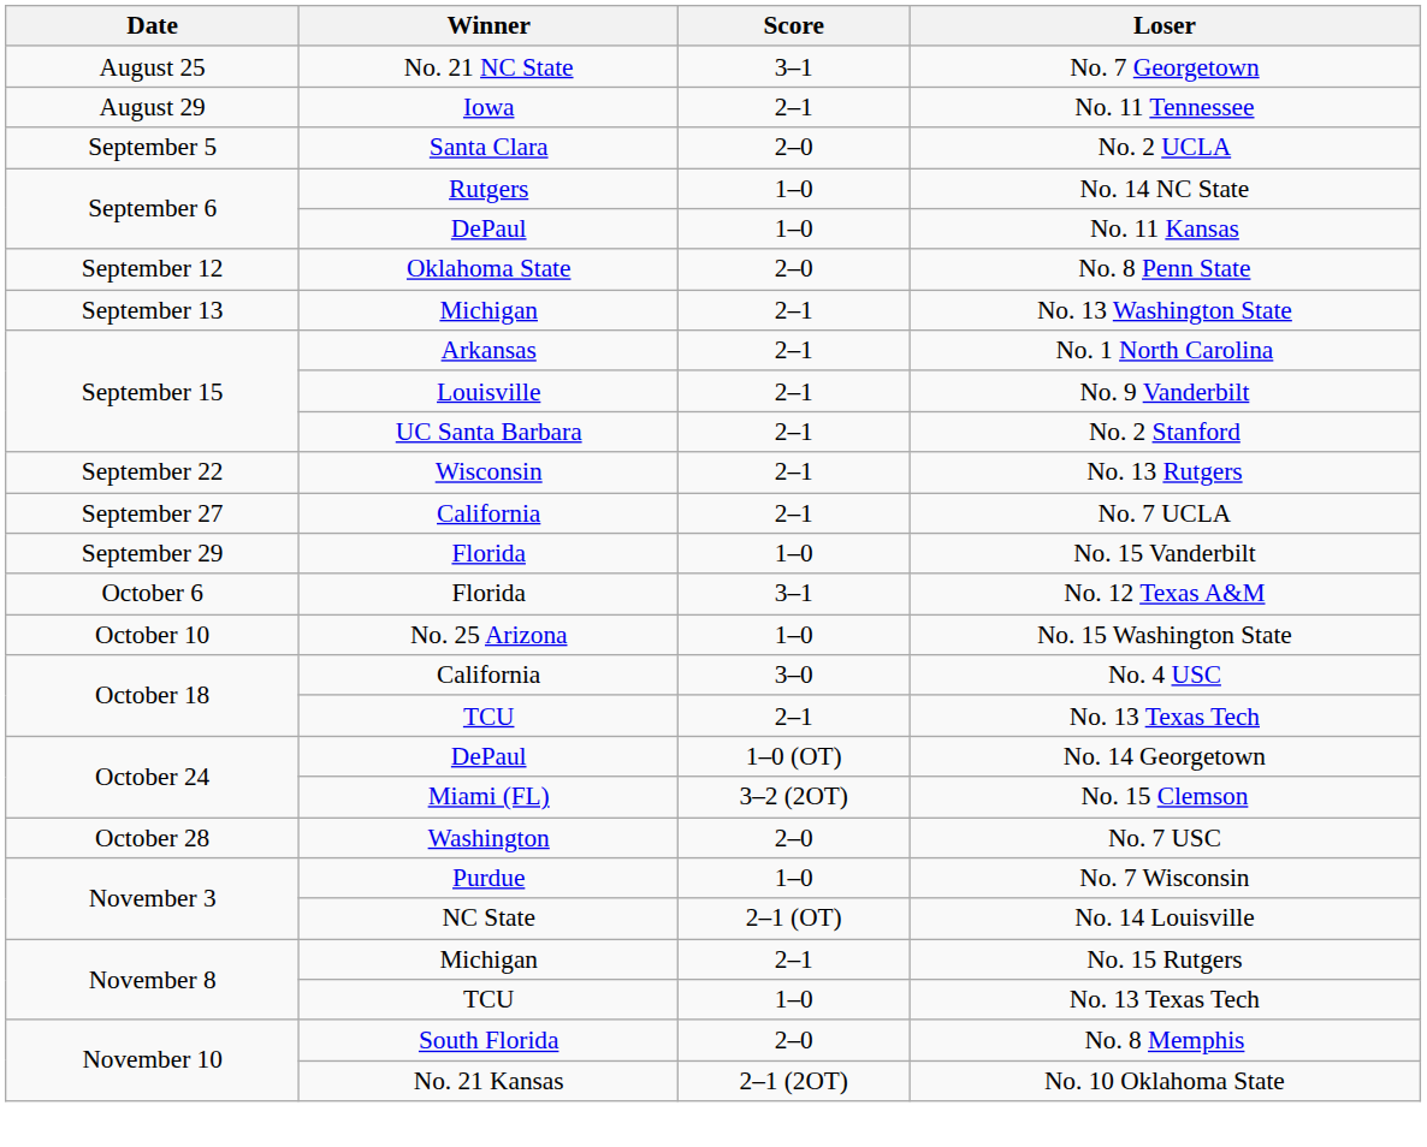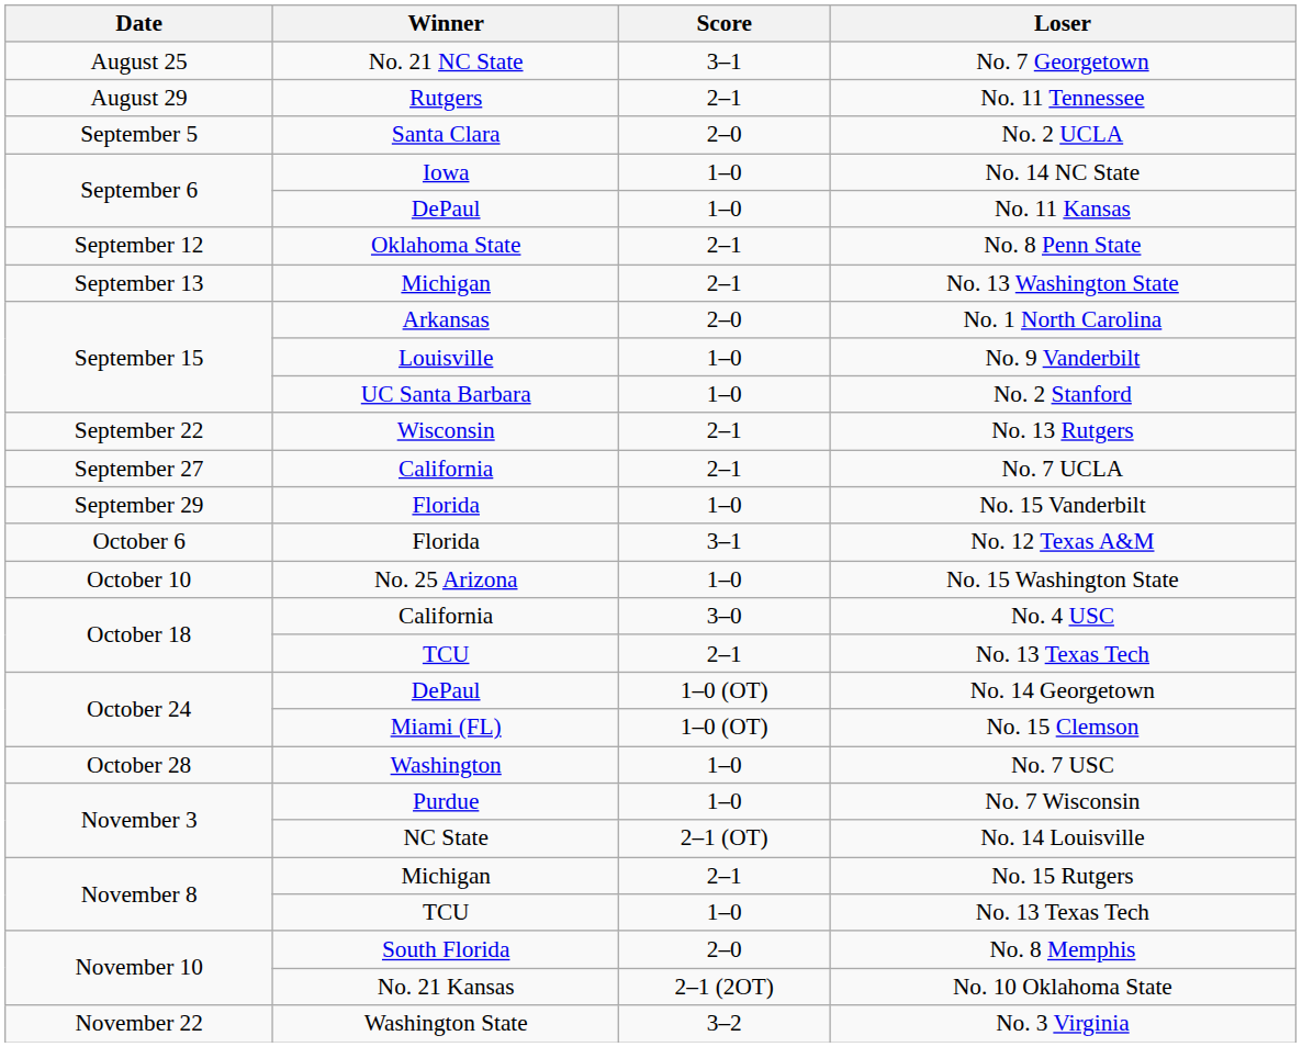 <table class="wikitable" style="text-align:center; font-size:100%; width:70%">
 <tr>
 <th>Date</th>
 <th>Winner</th>
 <th>Score</th>
 <th>Loser</th>
 </tr>
 <tr>
 <td>August 25</td>
 <td>No. 21 <a href='#'>NC State</a></td>
 <td>3–1</td>
 <td>No. 7 <a href='#'>Georgetown</a></td>
 </tr>
 <tr>
 <td>August 29</td>
-<td><a href='#'>Iowa</a></td>
+<td><a href='#'>Rutgers</a></td>
 <td>2–1</td>
 <td>No. 11 <a href='#'>Tennessee</a></td>
 </tr>
 <tr>
 <td>September 5</td>
 <td><a href='#'>Santa Clara</a></td>
 <td>2–0</td>
 <td>No. 2 <a href='#'>UCLA</a></td>
 </tr>
 <tr>
 <td rowspan=2>September 6</td>
-<td><a href='#'>Rutgers</a></td>
+<td><a href='#'>Iowa</a></td>
 <td>1–0</td>
 <td>No. 14 NC State</td>
 </tr>
 <tr>
 <td><a href='#'>DePaul</a></td>
 <td>1–0</td>
 <td>No. 11 <a href='#'>Kansas</a></td>
 </tr>
 <tr>
 <td>September 12</td>
 <td><a href='#'>Oklahoma State</a></td>
-<td>2–0</td>
+<td>2–1</td>
 <td>No. 8 <a href='#'>Penn State</a></td>
 </tr>
 <tr>
 <td>September 13</td>
 <td><a href='#'>Michigan</a></td>
 <td>2–1</td>
 <td>No. 13 <a href='#'>Washington State</a></td>
 </tr>
 <tr>
 <td rowspan=3>September 15</td>
 <td><a href='#'>Arkansas</a></td>
-<td>2–1</td>
+<td>2–0</td>
 <td>No. 1 <a href='#'>North Carolina</a></td>
 </tr>
 <tr>
 <td><a href='#'>Louisville</a></td>
-<td>2–1</td>
+<td>1–0</td>
 <td>No. 9 <a href='#'>Vanderbilt</a></td>
 </tr>
 <tr>
 <td><a href='#'>UC Santa Barbara</a></td>
-<td>2–1</td>
+<td>1–0</td>
 <td>No. 2 <a href='#'>Stanford</a></td>
 </tr>
 <tr>
 <td>September 22</td>
 <td><a href='#'>Wisconsin</a></td>
 <td>2–1</td>
 <td>No. 13 <a href='#'>Rutgers</a></td>
 </tr>
 <tr>
 <td>September 27</td>
 <td><a href='#'>California</a></td>
 <td>2–1</td>
 <td>No. 7 UCLA</td>
 </tr>
 <tr>
 <td>September 29</td>
 <td><a href='#'>Florida</a></td>
 <td>1–0</td>
 <td>No. 15 Vanderbilt</td>
 </tr>
 <tr>
 <td>October 6</td>
 <td>Florida</td>
 <td>3–1</td>
 <td>No. 12 <a href='#'>Texas A&M</a></td>
 </tr>
 <tr>
 <td>October 10</td>
 <td>No. 25 <a href='#'>Arizona</a></td>
 <td>1–0</td>
 <td>No. 15 Washington State</td>
 </tr>
 <tr>
 <td rowspan=2>October 18</td>
 <td>California</td>
 <td>3–0</td>
 <td>No. 4 <a href='#'>USC</a></td>
 </tr>
 <tr>
 <td><a href='#'>TCU</a></td>
 <td>2–1</td>
 <td>No. 13 <a href='#'>Texas Tech</a></td>
 </tr>
 <tr>
 <td rowspan=2>October 24</td>
 <td><a href='#'>DePaul</a></td>
 <td>1–0 (OT)</td>
 <td>No. 14 Georgetown</td>
 </tr>
 <tr>
 <td><a href='#'>Miami (FL)</a></td>
-<td>3–2 (2OT)</td>
+<td>1–0 (OT)</td>
 <td>No. 15 <a href='#'>Clemson</a></td>
 </tr>
 <tr>
 <td>October 28</td>
 <td><a href='#'>Washington</a></td>
-<td>2–0</td>
+<td>1–0</td>
 <td>No. 7 USC</td>
 </tr>
 <tr>
 <td rowspan=2>November 3</td>
 <td><a href='#'>Purdue</a></td>
 <td>1–0</td>
 <td>No. 7 Wisconsin</td>
 </tr>
 <tr>
 <td>NC State</td>
 <td>2–1 (OT)</td>
 <td>No. 14 Louisville</td>
 </tr>
 <tr>
 <td rowspan=2>November 8</td>
 <td>Michigan</td>
 <td>2–1</td>
 <td>No. 15 Rutgers</td>
 </tr>
 <tr>
 <td>TCU</td>
 <td>1–0</td>
 <td>No. 13 Texas Tech</td>
 </tr>
 <tr>
 <td rowspan=2>November 10</td>
 <td><a href='#'>South Florida</a></td>
 <td>2–0</td>
 <td>No. 8 <a href='#'>Memphis</a></td>
 </tr>
 <tr>
 <td>No. 21 Kansas</td>
 <td>2–1 (2OT)</td>
 <td>No. 10 Oklahoma State</td>
 </tr>
+<tr>
+<td>November 22</td>
+<td>Washington State</td>
+<td>3–2</td>
+<td>No. 3 <a href='#'>Virginia</a></td>
+</tr>
 </table>
